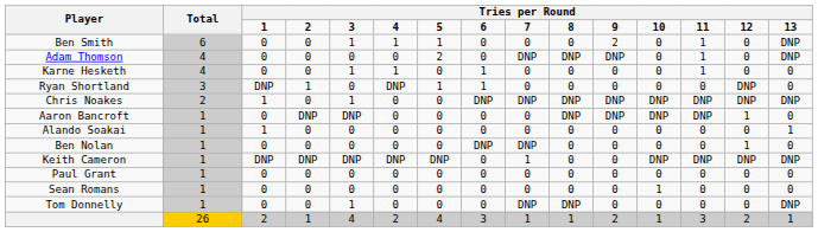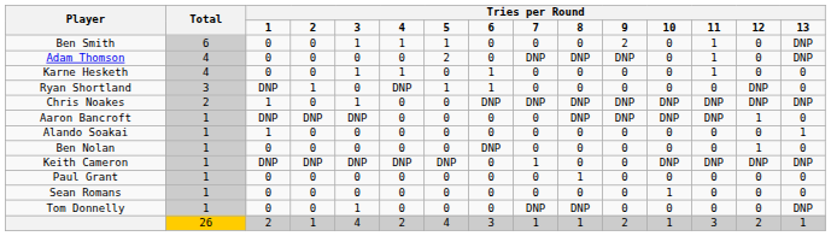 <table class="wikitable" style="text-align:center; line-height: 90%; font-size:90%;" width=100%>
 <tr>
 <th rowspan=2 width=18%>Player</th>
 <th rowspan=2 width=9%>Total</th>
 <th colspan=13>Tries per Round</th>
 </tr>
 <tr>
 <td width=5%><strong>1</strong></td>
 <td width=5%><strong>2</strong></td>
 <td width=5%><strong>3</strong></td>
 <td width=5%><strong>4</strong></td>
 <td width=5%><strong>5</strong></td>
 <td width=5%><strong>6</strong></td>
 <td width=5%><strong>7</strong></td>
 <td width=5%><strong>8</strong></td>
 <td width=5%><strong>9</strong></td>
 <td width=5%><strong>10</strong></td>
 <td width=5%><strong>11</strong></td>
 <td width=5%><strong>12</strong></td>
 <td width=5%><strong>13</strong></td>
 </tr>
 <tr>
 <td>Ben Smith</td>
 <td bgcolor=#cccccc>6</td>
 <td>0</td>
 <td>0</td>
 <td>1</td>
 <td>1</td>
 <td>1</td>
 <td>0</td>
 <td>0</td>
 <td>0</td>
 <td>2</td>
 <td>0</td>
 <td>1</td>
 <td>0</td>
 <td>DNP</td>
 </tr>
 <tr>
 <td><a href='#'>Adam Thomson</a></td>
 <td bgcolor=#cccccc>4</td>
 <td>0</td>
 <td>0</td>
 <td>0</td>
 <td>0</td>
 <td>2</td>
 <td>0</td>
 <td>DNP</td>
 <td>DNP</td>
 <td>DNP</td>
 <td>0</td>
 <td>1</td>
 <td>0</td>
 <td>DNP</td>
 </tr>
 <tr>
 <td>Karne Hesketh</td>
 <td bgcolor=#cccccc>4</td>
 <td>0</td>
 <td>0</td>
 <td>1</td>
 <td>1</td>
 <td>0</td>
 <td>1</td>
 <td>0</td>
 <td>0</td>
 <td>0</td>
 <td>0</td>
 <td>1</td>
 <td>0</td>
 <td>0</td>
 </tr>
 <tr>
 <td>Ryan Shortland</td>
 <td bgcolor=#cccccc>3</td>
 <td>DNP</td>
 <td>1</td>
 <td>0</td>
 <td>DNP</td>
 <td>1</td>
 <td>1</td>
 <td>0</td>
 <td>0</td>
 <td>0</td>
 <td>0</td>
 <td>0</td>
 <td>DNP</td>
 <td>0</td>
 </tr>
 <tr>
 <td>Chris Noakes</td>
 <td bgcolor=#cccccc>2</td>
 <td>1</td>
 <td>0</td>
 <td>1</td>
 <td>0</td>
 <td>0</td>
 <td>DNP</td>
 <td>DNP</td>
 <td>DNP</td>
 <td>DNP</td>
 <td>DNP</td>
 <td>DNP</td>
 <td>DNP</td>
 <td>DNP</td>
 </tr>
 <tr>
 <td>Aaron Bancroft</td>
 <td bgcolor=#cccccc>1</td>
-<td>0</td>
+<td>DNP</td>
 <td>DNP</td>
 <td>DNP</td>
 <td>0</td>
 <td>0</td>
 <td>0</td>
 <td>0</td>
 <td>DNP</td>
 <td>DNP</td>
 <td>DNP</td>
 <td>DNP</td>
 <td>1</td>
 <td>0</td>
 </tr>
 <tr>
 <td>Alando Soakai</td>
 <td bgcolor=#cccccc>1</td>
 <td>1</td>
 <td>0</td>
 <td>0</td>
 <td>0</td>
 <td>0</td>
 <td>0</td>
 <td>0</td>
 <td>0</td>
 <td>0</td>
 <td>0</td>
 <td>0</td>
 <td>0</td>
 <td>1</td>
 </tr>
 <tr>
 <td>Ben Nolan</td>
 <td bgcolor=#cccccc>1</td>
 <td>0</td>
 <td>0</td>
 <td>0</td>
 <td>0</td>
 <td>0</td>
 <td>DNP</td>
-<td>DNP</td>
+<td>0</td>
 <td>0</td>
 <td>0</td>
 <td>0</td>
 <td>0</td>
 <td>1</td>
 <td>0</td>
 </tr>
 <tr>
 <td>Keith Cameron</td>
 <td bgcolor=#cccccc>1</td>
 <td>DNP</td>
 <td>DNP</td>
 <td>DNP</td>
 <td>DNP</td>
 <td>DNP</td>
 <td>0</td>
 <td>1</td>
 <td>0</td>
 <td>0</td>
 <td>DNP</td>
 <td>DNP</td>
 <td>DNP</td>
 <td>DNP</td>
 </tr>
 <tr>
 <td>Paul Grant</td>
 <td bgcolor=#cccccc>1</td>
 <td>0</td>
 <td>0</td>
 <td>0</td>
 <td>0</td>
 <td>0</td>
 <td>0</td>
 <td>0</td>
-<td>0</td>
+<td>1</td>
 <td>0</td>
 <td>0</td>
 <td>0</td>
 <td>0</td>
 <td>0</td>
 </tr>
 <tr>
 <td>Sean Romans</td>
 <td bgcolor=#cccccc>1</td>
 <td>0</td>
 <td>0</td>
 <td>0</td>
 <td>0</td>
 <td>0</td>
 <td>0</td>
 <td>0</td>
 <td>0</td>
 <td>0</td>
 <td>1</td>
 <td>0</td>
 <td>0</td>
 <td>0</td>
 </tr>
 <tr>
 <td>Tom Donnelly</td>
 <td bgcolor=#cccccc>1</td>
 <td>0</td>
 <td>0</td>
 <td>1</td>
 <td>0</td>
 <td>0</td>
 <td>0</td>
 <td>DNP</td>
 <td>DNP</td>
 <td>0</td>
 <td>0</td>
 <td>0</td>
 <td>0</td>
 <td>DNP</td>
 </tr>
 <tr>
 <th></th>
 <td bgcolor=#ffcc00>26</td>
 <td bgcolor=#cccccc>2</td>
 <td bgcolor=#cccccc>1</td>
 <td bgcolor=#cccccc>4</td>
 <td bgcolor=#cccccc>2</td>
 <td bgcolor=#cccccc>4</td>
 <td bgcolor=#cccccc>3</td>
 <td bgcolor=#cccccc>1</td>
 <td bgcolor=#cccccc>1</td>
 <td bgcolor=#cccccc>2</td>
 <td bgcolor=#cccccc>1</td>
 <td bgcolor=#cccccc>3</td>
 <td bgcolor=#cccccc>2</td>
 <td bgcolor=#cccccc>1</td>
 </tr>
 </table>
